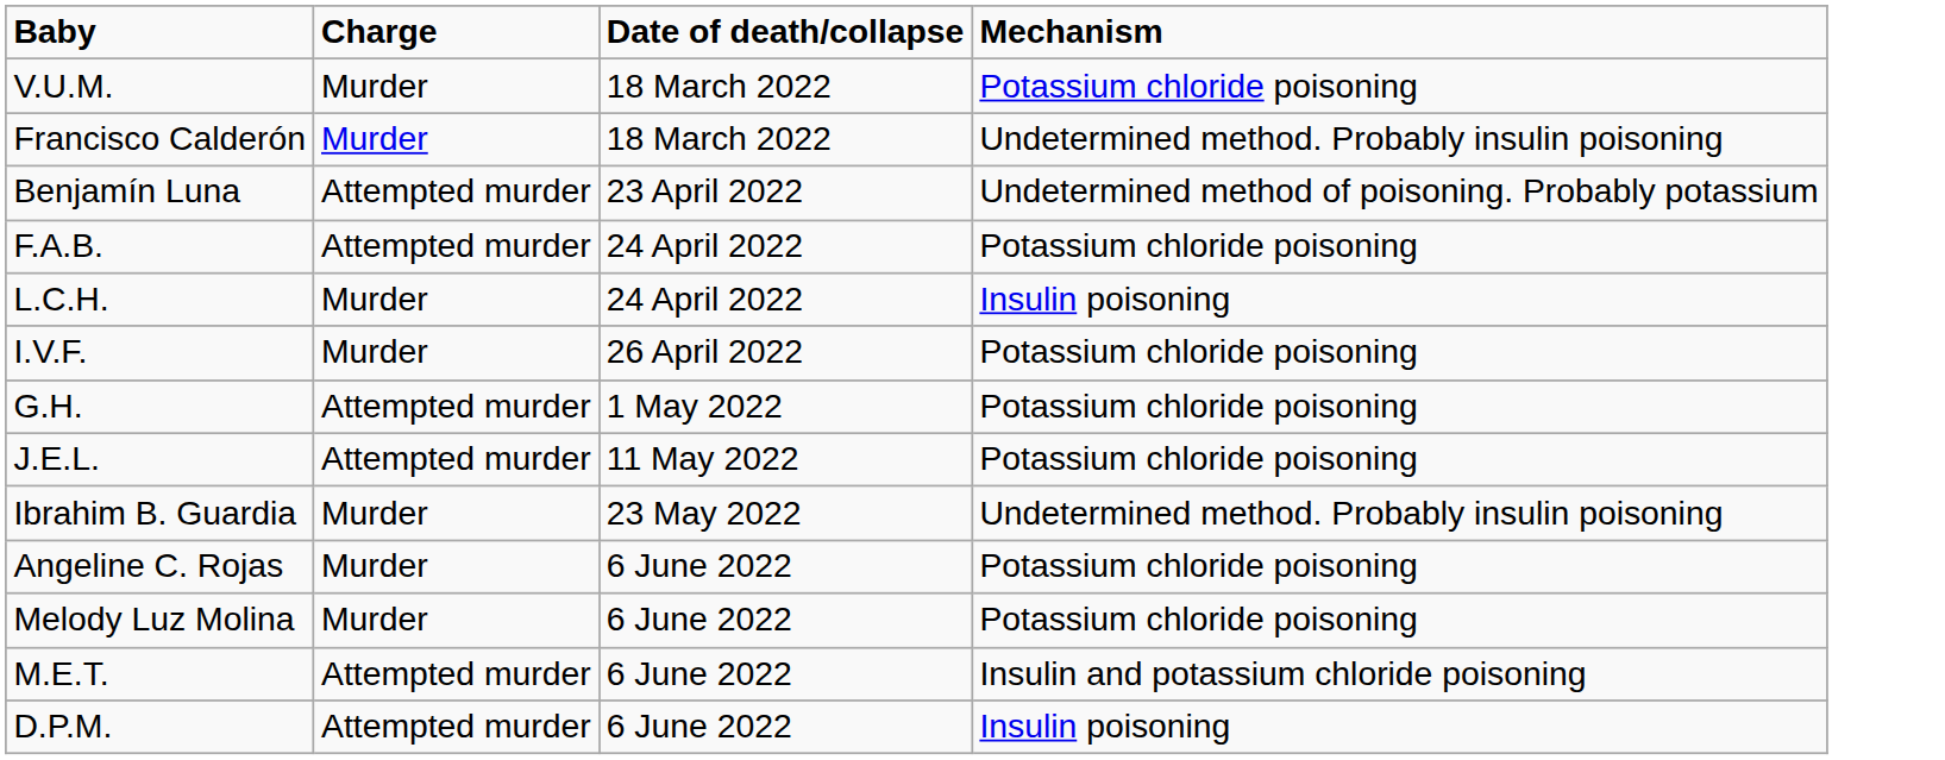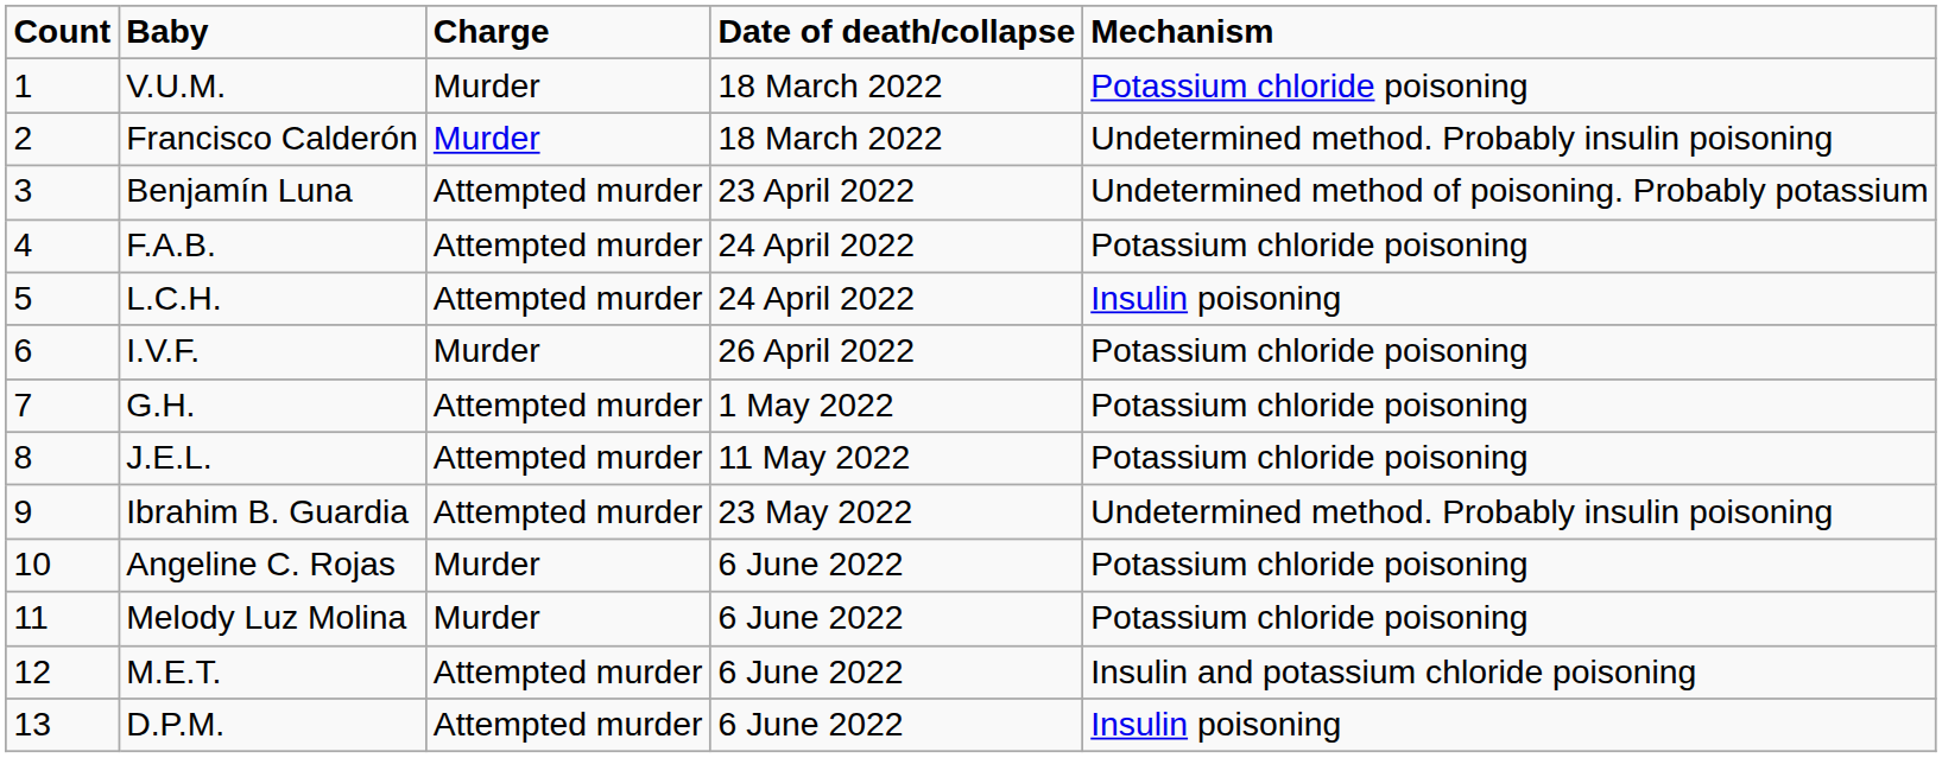 <table class="wikitable">
 <tr>
+<td><strong>Count</strong></td>
 <td><strong>Baby</strong></td>
 <td><strong>Charge</strong></td>
 <td><strong>Date of death/collapse</strong></td>
 <td><strong>Mechanism</strong></td>
 </tr>
 <tr>
+<td>1</td>
 <td>V.U.M.</td>
 <td>Murder</td>
 <td>18 March 2022</td>
 <td><a href='#'>Potassium chloride</a> poisoning</td>
 </tr>
 <tr>
+<td>2</td>
 <td>Francisco Calderón</td>
 <td><a href='#'>Murder</a></td>
 <td>18 March 2022</td>
 <td>Undetermined method. Probably insulin poisoning</td>
 </tr>
 <tr>
+<td>3</td>
 <td>Benjamín Luna</td>
 <td>Attempted murder</td>
 <td>23 April 2022</td>
 <td>Undetermined method of poisoning. Probably potassium</td>
 </tr>
 <tr>
+<td>4</td>
 <td>F.A.B.</td>
 <td>Attempted murder</td>
 <td>24 April 2022</td>
 <td>Potassium chloride poisoning</td>
 </tr>
 <tr>
+<td>5</td>
 <td>L.C.H.</td>
-<td>Murder</td>
+<td>Attempted murder</td>
 <td>24 April 2022</td>
 <td><a href='#'>Insulin</a> poisoning</td>
 </tr>
 <tr>
+<td>6</td>
 <td>I.V.F.</td>
 <td>Murder</td>
 <td>26 April 2022</td>
 <td>Potassium chloride poisoning</td>
 </tr>
 <tr>
+<td>7</td>
 <td>G.H.</td>
 <td>Attempted murder</td>
 <td>1 May 2022</td>
 <td>Potassium chloride poisoning</td>
 </tr>
 <tr>
+<td>8</td>
 <td>J.E.L.</td>
 <td>Attempted murder</td>
 <td>11 May 2022</td>
 <td>Potassium chloride poisoning</td>
 </tr>
 <tr>
+<td>9</td>
 <td>Ibrahim B. Guardia</td>
-<td>Murder</td>
+<td>Attempted murder</td>
 <td>23 May 2022</td>
 <td>Undetermined method. Probably insulin poisoning</td>
 </tr>
 <tr>
+<td>10</td>
 <td>Angeline C. Rojas</td>
 <td>Murder</td>
 <td>6 June 2022</td>
 <td>Potassium chloride poisoning</td>
 </tr>
 <tr>
+<td>11</td>
 <td>Melody Luz Molina</td>
 <td>Murder</td>
 <td>6 June 2022</td>
 <td>Potassium chloride poisoning</td>
 </tr>
 <tr>
+<td>12</td>
 <td>M.E.T.</td>
 <td>Attempted murder</td>
 <td>6 June 2022</td>
 <td>Insulin and potassium chloride poisoning</td>
 </tr>
 <tr>
+<td>13</td>
 <td>D.P.M.</td>
 <td>Attempted murder</td>
 <td>6 June 2022</td>
 <td><a href='#'>Insulin</a> poisoning</td>
 </tr>
 </table>
